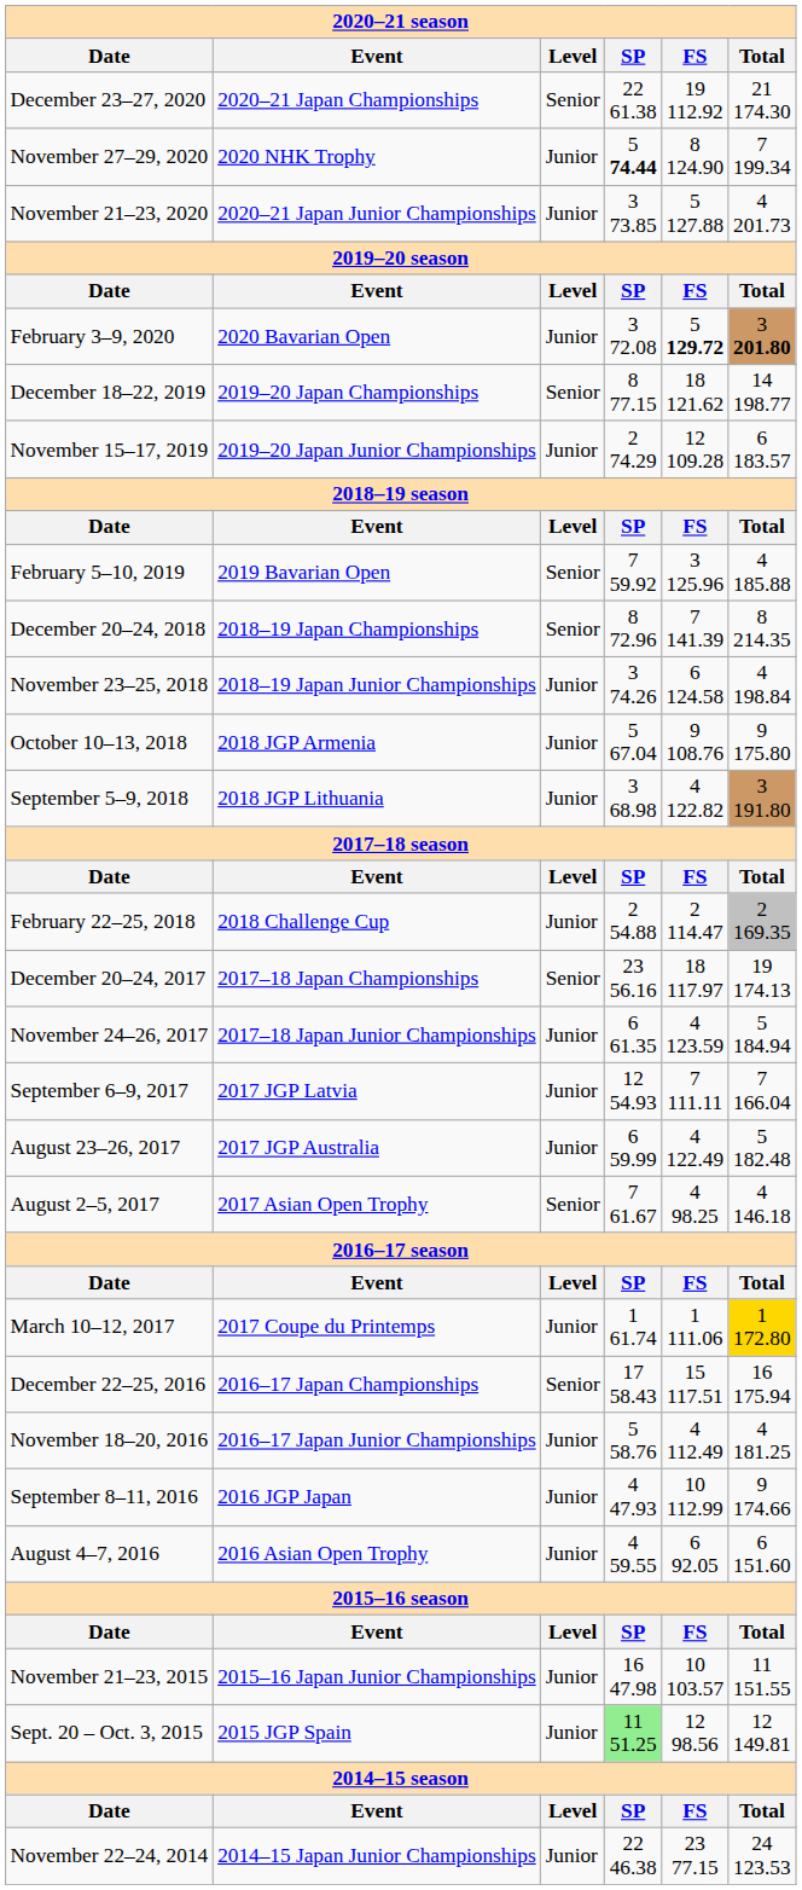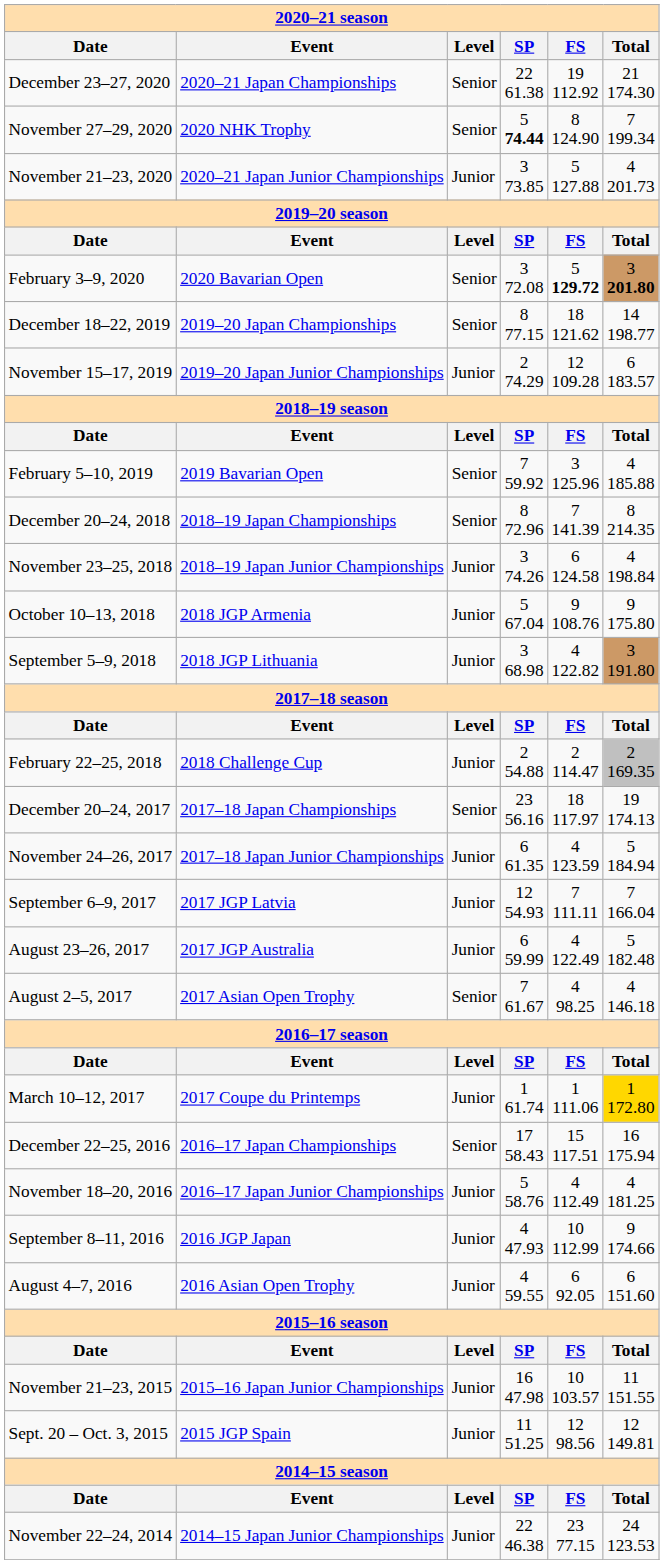 <table class="wikitable">
 <tr>
 <th colspan="6" align="center" style="background-color: #ffdead;"><a href='#'>2020–21 season</a></th>
 </tr>
 <tr>
 <th>Date</th>
 <th>Event</th>
 <th>Level</th>
 <th><a href='#'>SP</a></th>
 <th><a href='#'>FS</a></th>
 <th>Total</th>
 </tr>
 <tr>
 <td>December 23–27, 2020</td>
 <td><a href='#'>2020–21 Japan Championships</a></td>
 <td>Senior</td>
 <td align="center">22 <br> 61.38</td>
 <td align="center">19 <br> 112.92</td>
 <td align="center">21 <br> 174.30</td>
 </tr>
 <tr>
 <td>November 27–29, 2020</td>
 <td><a href='#'>2020 NHK Trophy</a></td>
-<td>Junior</td>
+<td>Senior</td>
 <td align="center">5 <br> <strong>74.44</strong></td>
 <td align="center">8 <br> 124.90</td>
 <td align="center">7 <br> 199.34</td>
 </tr>
 <tr>
 <td>November 21–23, 2020</td>
 <td><a href='#'>2020–21 Japan Junior Championships</a></td>
 <td>Junior</td>
 <td align="center">3 <br> 73.85</td>
 <td align="center">5 <br> 127.88</td>
 <td align="center">4 <br> 201.73</td>
 </tr>
 <tr>
 <th colspan="6" align="center" style="background-color: #ffdead;"><a href='#'>2019–20 season</a></th>
 </tr>
 <tr>
 <th>Date</th>
 <th>Event</th>
 <th>Level</th>
 <th><a href='#'>SP</a></th>
 <th><a href='#'>FS</a></th>
 <th>Total</th>
 </tr>
 <tr>
 <td>February 3–9, 2020</td>
 <td><a href='#'>2020 Bavarian Open</a></td>
-<td>Junior</td>
+<td>Senior</td>
 <td align="center">3 <br> 72.08</td>
 <td align="center">5 <br> <strong>129.72</strong></td>
 <td align="center" bgcolor="cc9966">3 <br> <strong>201.80</strong></td>
 </tr>
 <tr>
 <td>December 18–22, 2019</td>
 <td><a href='#'>2019–20 Japan Championships</a></td>
 <td>Senior</td>
 <td align="center">8 <br>77.15</td>
 <td align="center">18<br>121.62</td>
 <td align="center">14 <br>198.77</td>
 </tr>
 <tr>
 <td>November 15–17, 2019</td>
 <td><a href='#'>2019–20 Japan Junior Championships</a></td>
 <td>Junior</td>
 <td align="center">2 <br> 74.29</td>
 <td align="center">12 <br> 109.28</td>
 <td align="center">6 <br> 183.57</td>
 </tr>
 <tr>
 <th colspan="6" align="center" style="background-color: #ffdead;"><a href='#'>2018–19 season</a></th>
 </tr>
 <tr>
 <th>Date</th>
 <th>Event</th>
 <th>Level</th>
 <th><a href='#'>SP</a></th>
 <th><a href='#'>FS</a></th>
 <th>Total</th>
 </tr>
 <tr>
 <td>February 5–10, 2019</td>
 <td><a href='#'>2019 Bavarian Open</a></td>
 <td>Senior</td>
 <td align="center">7 <br> 59.92</td>
 <td align="center">3 <br> 125.96</td>
 <td align="center">4 <br> 185.88</td>
 </tr>
 <tr>
 <td>December 20–24, 2018</td>
 <td><a href='#'>2018–19 Japan Championships</a></td>
 <td>Senior</td>
 <td align="center">8 <br> 72.96</td>
 <td align="center">7 <br> 141.39</td>
 <td align="center">8 <br> 214.35</td>
 </tr>
 <tr>
 <td>November 23–25, 2018</td>
 <td><a href='#'>2018–19 Japan Junior Championships</a></td>
 <td>Junior</td>
 <td align="center">3 <br> 74.26</td>
 <td align="center">6 <br> 124.58</td>
 <td align="center">4 <br> 198.84</td>
 </tr>
 <tr>
 <td>October 10–13, 2018</td>
 <td><a href='#'>2018 JGP Armenia</a></td>
 <td>Junior</td>
 <td align="center">5 <br> 67.04</td>
 <td align="center">9 <br> 108.76</td>
 <td align="center">9 <br> 175.80</td>
 </tr>
 <tr>
 <td>September 5–9, 2018</td>
 <td><a href='#'>2018 JGP Lithuania</a></td>
 <td>Junior</td>
 <td align="center">3 <br> 68.98</td>
 <td align="center">4 <br> 122.82</td>
 <td align="center" bgcolor="cc9966">3 <br> 191.80</td>
 </tr>
 <tr>
 <th colspan="6" align="center" style="background-color: #ffdead;"><a href='#'>2017–18 season</a></th>
 </tr>
 <tr>
 <th>Date</th>
 <th>Event</th>
 <th>Level</th>
 <th><a href='#'>SP</a></th>
 <th><a href='#'>FS</a></th>
 <th>Total</th>
 </tr>
 <tr>
 <td>February 22–25, 2018</td>
 <td><a href='#'>2018 Challenge Cup</a></td>
 <td>Junior</td>
 <td align="center">2 <br> 54.88</td>
 <td align="center">2 <br> 114.47</td>
 <td align="center" bgcolor="silver">2 <br> 169.35</td>
 </tr>
 <tr>
 <td>December 20–24, 2017</td>
 <td><a href='#'>2017–18 Japan Championships</a></td>
 <td>Senior</td>
 <td align="center">23 <br> 56.16</td>
 <td align="center">18 <br> 117.97</td>
 <td align="center">19 <br> 174.13</td>
 </tr>
 <tr>
 <td>November 24–26, 2017</td>
 <td><a href='#'>2017–18 Japan Junior Championships</a></td>
 <td>Junior</td>
 <td align="center">6 <br> 61.35</td>
 <td align="center">4 <br> 123.59</td>
 <td align="center">5 <br> 184.94</td>
 </tr>
 <tr>
 <td>September 6–9, 2017</td>
 <td><a href='#'>2017 JGP Latvia</a></td>
 <td>Junior</td>
 <td align="center">12 <br> 54.93</td>
 <td align="center">7 <br> 111.11</td>
 <td align="center">7 <br> 166.04</td>
 </tr>
 <tr>
 <td>August 23–26, 2017</td>
 <td><a href='#'>2017 JGP Australia</a></td>
 <td>Junior</td>
 <td align="center">6 <br> 59.99</td>
 <td align="center">4 <br> 122.49</td>
 <td align="center">5 <br> 182.48</td>
 </tr>
 <tr>
 <td>August 2–5, 2017</td>
 <td><a href='#'>2017 Asian Open Trophy</a></td>
 <td>Senior</td>
 <td align="center">7 <br> 61.67</td>
 <td align="center">4 <br> 98.25</td>
 <td align="center">4 <br> 146.18</td>
 </tr>
 <tr>
 <th colspan="6" align="center" style="background-color: #ffdead;"><a href='#'>2016–17 season</a></th>
 </tr>
 <tr>
 <th>Date</th>
 <th>Event</th>
 <th>Level</th>
 <th><a href='#'>SP</a></th>
 <th><a href='#'>FS</a></th>
 <th>Total</th>
 </tr>
 <tr>
 <td>March 10–12, 2017</td>
 <td><a href='#'>2017 Coupe du Printemps</a></td>
 <td>Junior</td>
 <td align="center">1 <br>61.74</td>
 <td align="center">1 <br> 111.06</td>
 <td align="center" bgcolor="gold">1 <br> 172.80</td>
 </tr>
 <tr>
 <td>December 22–25, 2016</td>
 <td><a href='#'>2016–17 Japan Championships</a></td>
 <td>Senior</td>
 <td align="center">17 <br> 58.43</td>
 <td align="center">15 <br> 117.51</td>
 <td align="center">16 <br> 175.94</td>
 </tr>
 <tr>
 <td>November 18–20, 2016</td>
 <td><a href='#'>2016–17 Japan Junior Championships</a></td>
 <td>Junior</td>
 <td align="center">5 <br> 58.76</td>
 <td align="center">4 <br> 112.49</td>
 <td align="center">4 <br> 181.25</td>
 </tr>
 <tr>
 <td>September 8–11, 2016</td>
 <td><a href='#'>2016 JGP Japan</a></td>
 <td>Junior</td>
 <td align="center">4 <br> 47.93</td>
 <td align="center">10 <br> 112.99</td>
 <td align="center">9 <br> 174.66</td>
 </tr>
 <tr>
 <td>August 4–7, 2016</td>
 <td><a href='#'>2016 Asian Open Trophy</a></td>
 <td>Junior</td>
 <td align="center">4 <br> 59.55</td>
 <td align="center">6 <br> 92.05</td>
 <td align="center">6 <br> 151.60</td>
 </tr>
 <tr>
 <th colspan="6" align="center" style="background-color: #ffdead;"><a href='#'>2015–16 season</a></th>
 </tr>
 <tr>
 <th>Date</th>
 <th>Event</th>
 <th>Level</th>
 <th><a href='#'>SP</a></th>
 <th><a href='#'>FS</a></th>
 <th>Total</th>
 </tr>
 <tr>
 <td>November 21–23, 2015</td>
 <td><a href='#'>2015–16 Japan Junior Championships</a></td>
 <td>Junior</td>
 <td align="center">16 <br>47.98</td>
 <td align="center">10 <br> 103.57</td>
 <td align="center">11 <br> 151.55</td>
 </tr>
 <tr>
 <td>Sept. 20 – Oct. 3, 2015</td>
 <td><a href='#'>2015 JGP Spain</a></td>
 <td>Junior</td>
-<td align="center" style="background: lightgreen;">11 <br> 51.25</td>
+<td align="center">11 <br> 51.25</td>
 <td align="center">12 <br> 98.56</td>
 <td align="center">12 <br> 149.81</td>
 </tr>
 <tr>
 <th colspan="6" align="center" style="background-color: #ffdead;"><a href='#'>2014–15 season</a></th>
 </tr>
 <tr>
 <th>Date</th>
 <th>Event</th>
 <th>Level</th>
 <th><a href='#'>SP</a></th>
 <th><a href='#'>FS</a></th>
 <th>Total</th>
 </tr>
 <tr>
 <td>November 22–24, 2014</td>
 <td><a href='#'>2014–15 Japan Junior Championships</a></td>
 <td>Junior</td>
 <td align="center">22 <br>46.38</td>
 <td align="center">23 <br> 77.15</td>
 <td align="center">24 <br> 123.53</td>
 </tr>
 </table>
